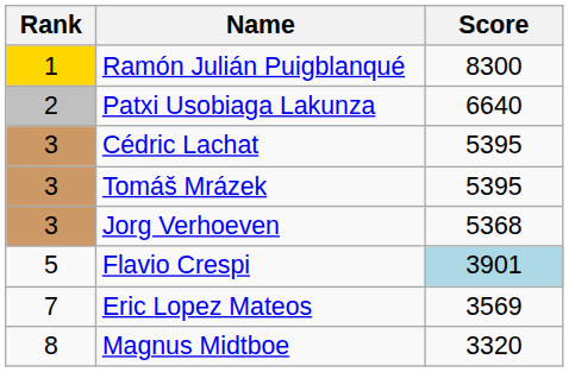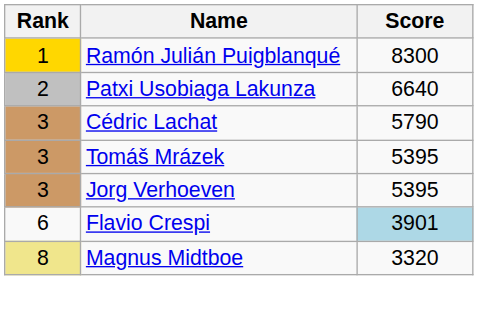 <table class="wikitable">
 <tr>
 <th width = "50">Rank</th>
 <th width = "200">Name</th>
 <th width = "80">Score</th>
 </tr>
 <tr>
 <td align="center" style="background: gold">1</td>
 <td> <a href='#'>Ramón Julián Puigblanqué</a></td>
 <td align="center">8300</td>
 </tr>
 <tr>
 <td align="center" style="background: silver">2</td>
 <td> <a href='#'>Patxi Usobiaga Lakunza</a></td>
 <td align="center">6640</td>
 </tr>
 <tr>
 <td align="center" style="background: #cc9966">3</td>
 <td> <a href='#'>Cédric Lachat</a></td>
-<td align="center">5395</td>
+<td align="center">5790</td>
 </tr>
 <tr>
 <td align="center" style="background: #cc9966">3</td>
 <td> <a href='#'>Tomáš Mrázek</a></td>
 <td align="center">5395</td>
 </tr>
 <tr>
 <td align="center" style="background: #cc9966">3</td>
 <td> <a href='#'>Jorg Verhoeven</a></td>
-<td align="center">5368</td>
+<td align="center">5395</td>
 </tr>
 <tr>
-<td align="center">5</td>
+<td align="center">6</td>
 <td> <a href='#'>Flavio Crespi</a></td>
 <td align="center" style="background: lightblue;">3901</td>
 </tr>
 <tr>
-<td align="center">7</td>
-<td> <a href='#'>Eric Lopez Mateos</a></td>
-<td align="center">3569</td>
-</tr>
-<tr>
-<td align="center">8</td>
+<td align="center" style="background: khaki;">8</td>
 <td> <a href='#'>Magnus Midtboe</a></td>
 <td align="center">3320</td>
 </tr>
 </table>
